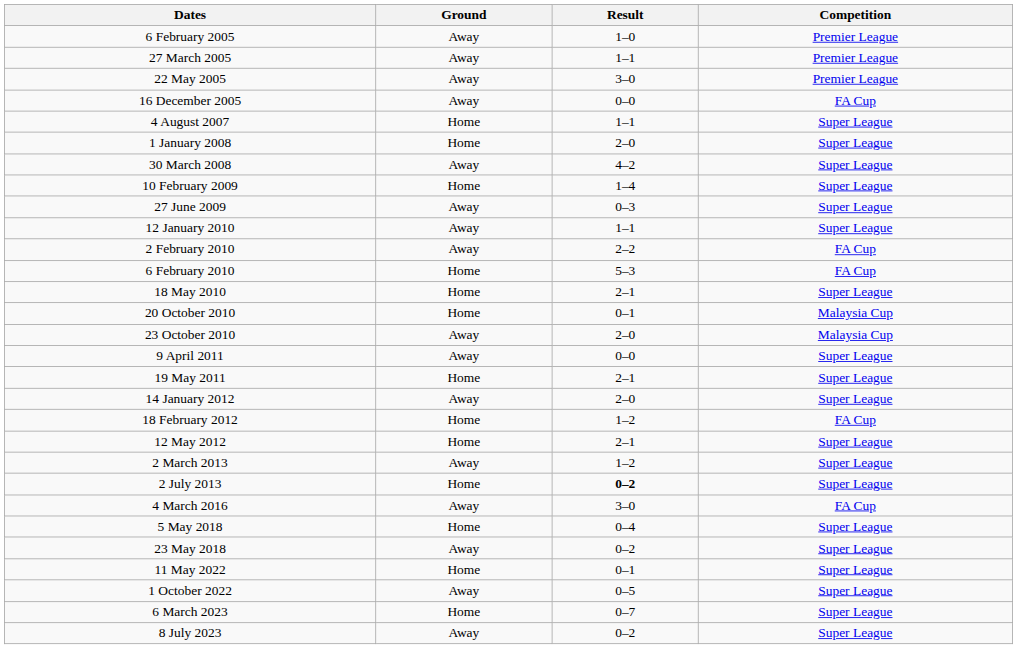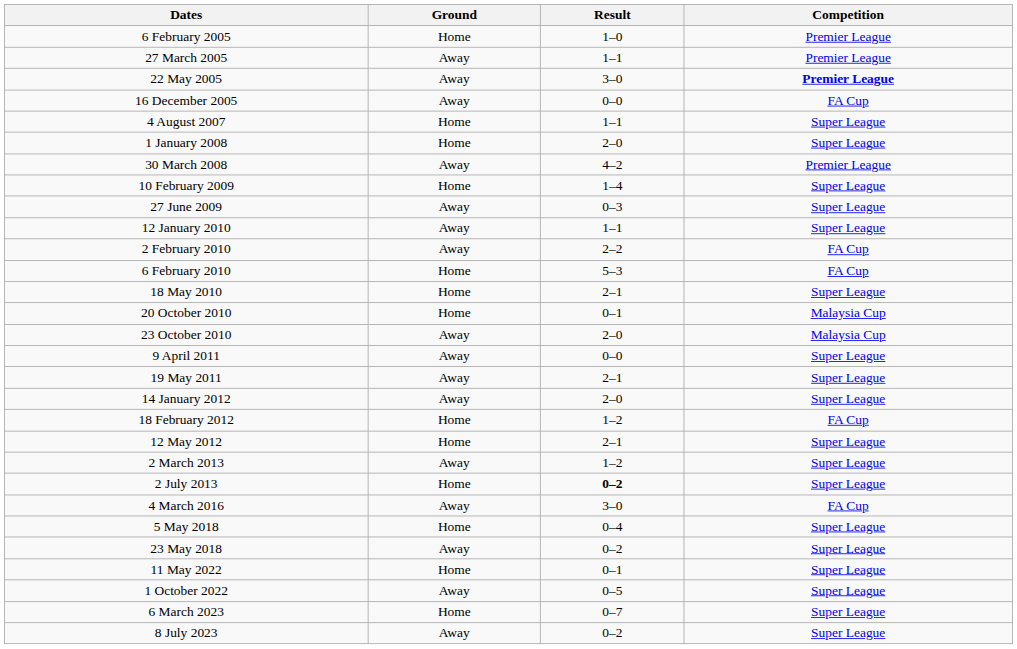 <table class="wikitable" style="width:95%;text-align:center">
 <tr>
 <th>Dates</th>
 <th>Ground</th>
 <th>Result</th>
 <th>Competition</th>
 </tr>
 <tr>
 <td>6 February 2005</td>
-<td>Away</td>
+<td>Home</td>
 <td>1–0</td>
 <td><a href='#'>Premier League</a></td>
 </tr>
 <tr>
 <td>27 March 2005</td>
 <td>Away</td>
 <td>1–1</td>
 <td><a href='#'>Premier League</a></td>
 </tr>
 <tr>
 <td>22 May 2005</td>
 <td>Away</td>
 <td>3–0</td>
-<td><a href='#'>Premier League</a></td>
+<td><strong><a href='#'>Premier League</a></strong></td>
 </tr>
 <tr>
 <td>16 December 2005</td>
 <td>Away</td>
 <td>0–0</td>
 <td><a href='#'>FA Cup</a></td>
 </tr>
 <tr>
 <td>4 August 2007</td>
 <td>Home</td>
 <td>1–1</td>
 <td><a href='#'>Super League</a></td>
 </tr>
 <tr>
 <td>1 January 2008</td>
 <td>Home</td>
 <td>2–0</td>
 <td><a href='#'>Super League</a></td>
 </tr>
 <tr>
 <td>30 March 2008</td>
 <td>Away</td>
 <td>4–2</td>
-<td><a href='#'>Super League</a></td>
+<td><a href='#'>Premier League</a></td>
 </tr>
 <tr>
 <td>10 February 2009</td>
 <td>Home</td>
 <td>1–4</td>
 <td><a href='#'>Super League</a></td>
 </tr>
 <tr>
 <td>27 June 2009</td>
 <td>Away</td>
 <td>0–3</td>
 <td><a href='#'>Super League</a></td>
 </tr>
 <tr>
 <td>12 January 2010</td>
 <td>Away</td>
 <td>1–1</td>
 <td><a href='#'>Super League</a></td>
 </tr>
 <tr>
 <td>2 February 2010</td>
 <td>Away</td>
 <td>2–2</td>
 <td><a href='#'>FA Cup</a></td>
 </tr>
 <tr>
 <td>6 February 2010</td>
 <td>Home</td>
 <td>5–3</td>
 <td><a href='#'>FA Cup</a></td>
 </tr>
 <tr>
 <td>18 May 2010</td>
 <td>Home</td>
 <td>2–1</td>
 <td><a href='#'>Super League</a></td>
 </tr>
 <tr>
 <td>20 October 2010</td>
 <td>Home</td>
 <td>0–1</td>
 <td><a href='#'>Malaysia Cup</a></td>
 </tr>
 <tr>
 <td>23 October 2010</td>
 <td>Away</td>
 <td>2–0</td>
 <td><a href='#'>Malaysia Cup</a></td>
 </tr>
 <tr>
 <td>9 April 2011</td>
 <td>Away</td>
 <td>0–0</td>
 <td><a href='#'>Super League</a></td>
 </tr>
 <tr>
 <td>19 May 2011</td>
-<td>Home</td>
+<td>Away</td>
 <td>2–1</td>
 <td><a href='#'>Super League</a></td>
 </tr>
 <tr>
 <td>14 January 2012</td>
 <td>Away</td>
 <td>2–0</td>
 <td><a href='#'>Super League</a></td>
 </tr>
 <tr>
 <td>18 February 2012</td>
 <td>Home</td>
 <td>1–2</td>
 <td><a href='#'>FA Cup</a></td>
 </tr>
 <tr>
 <td>12 May 2012</td>
 <td>Home</td>
 <td>2–1</td>
 <td><a href='#'>Super League</a></td>
 </tr>
 <tr>
 <td>2 March 2013</td>
 <td>Away</td>
 <td>1–2</td>
 <td><a href='#'>Super League</a></td>
 </tr>
 <tr>
 <td>2 July 2013</td>
 <td>Home</td>
 <td><strong>0–2</strong></td>
 <td><a href='#'>Super League</a></td>
 </tr>
 <tr>
 <td>4 March 2016</td>
 <td>Away</td>
 <td>3–0</td>
 <td><a href='#'>FA Cup</a></td>
 </tr>
 <tr>
 <td>5 May 2018</td>
 <td>Home</td>
 <td>0–4</td>
 <td><a href='#'>Super League</a></td>
 </tr>
 <tr>
 <td>23 May 2018</td>
 <td>Away</td>
 <td>0–2</td>
 <td><a href='#'>Super League</a></td>
 </tr>
 <tr>
 <td>11 May 2022</td>
 <td>Home</td>
 <td>0–1</td>
 <td><a href='#'>Super League</a></td>
 </tr>
 <tr>
 <td>1 October 2022</td>
 <td>Away</td>
 <td>0–5</td>
 <td><a href='#'>Super League</a></td>
 </tr>
 <tr>
 <td>6 March 2023</td>
 <td>Home</td>
 <td>0–7</td>
 <td><a href='#'>Super League</a></td>
 </tr>
 <tr>
 <td>8 July 2023</td>
 <td>Away</td>
 <td>0–2</td>
 <td><a href='#'>Super League</a></td>
 </tr>
 </table>
